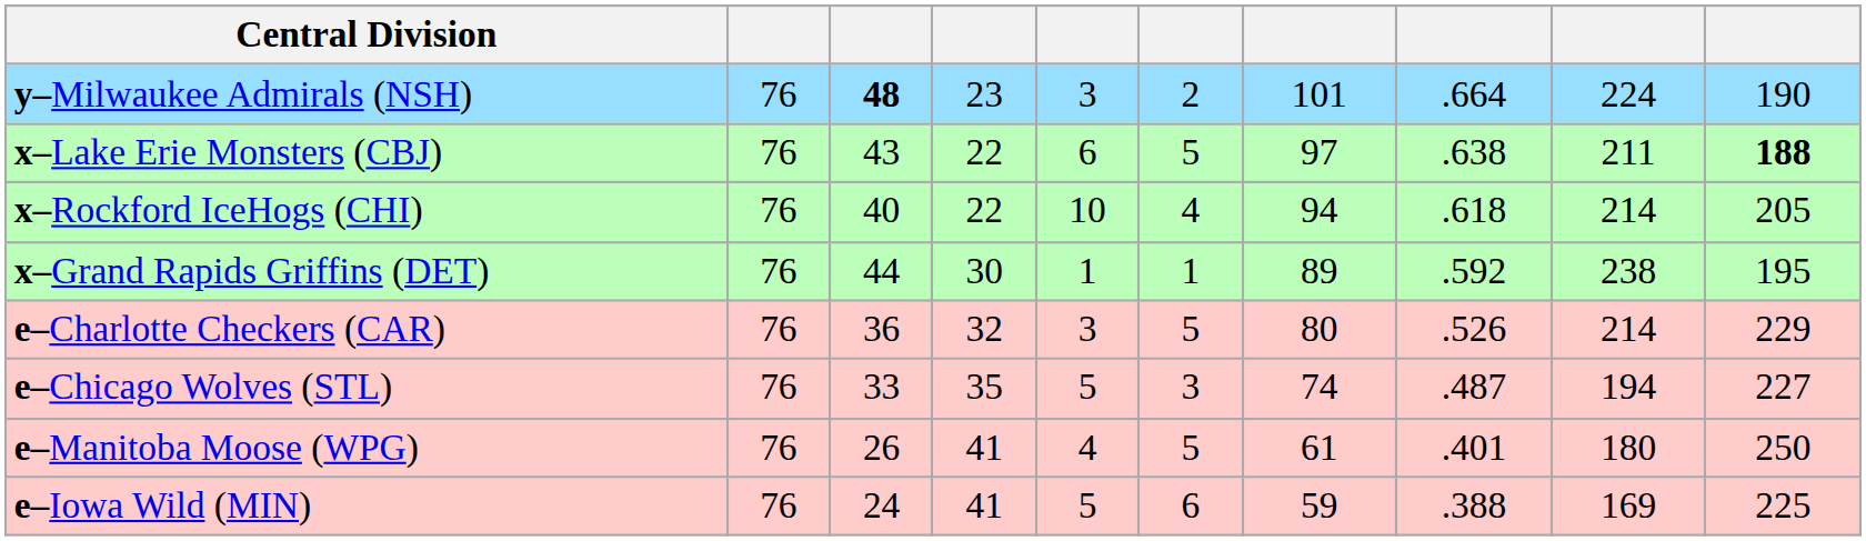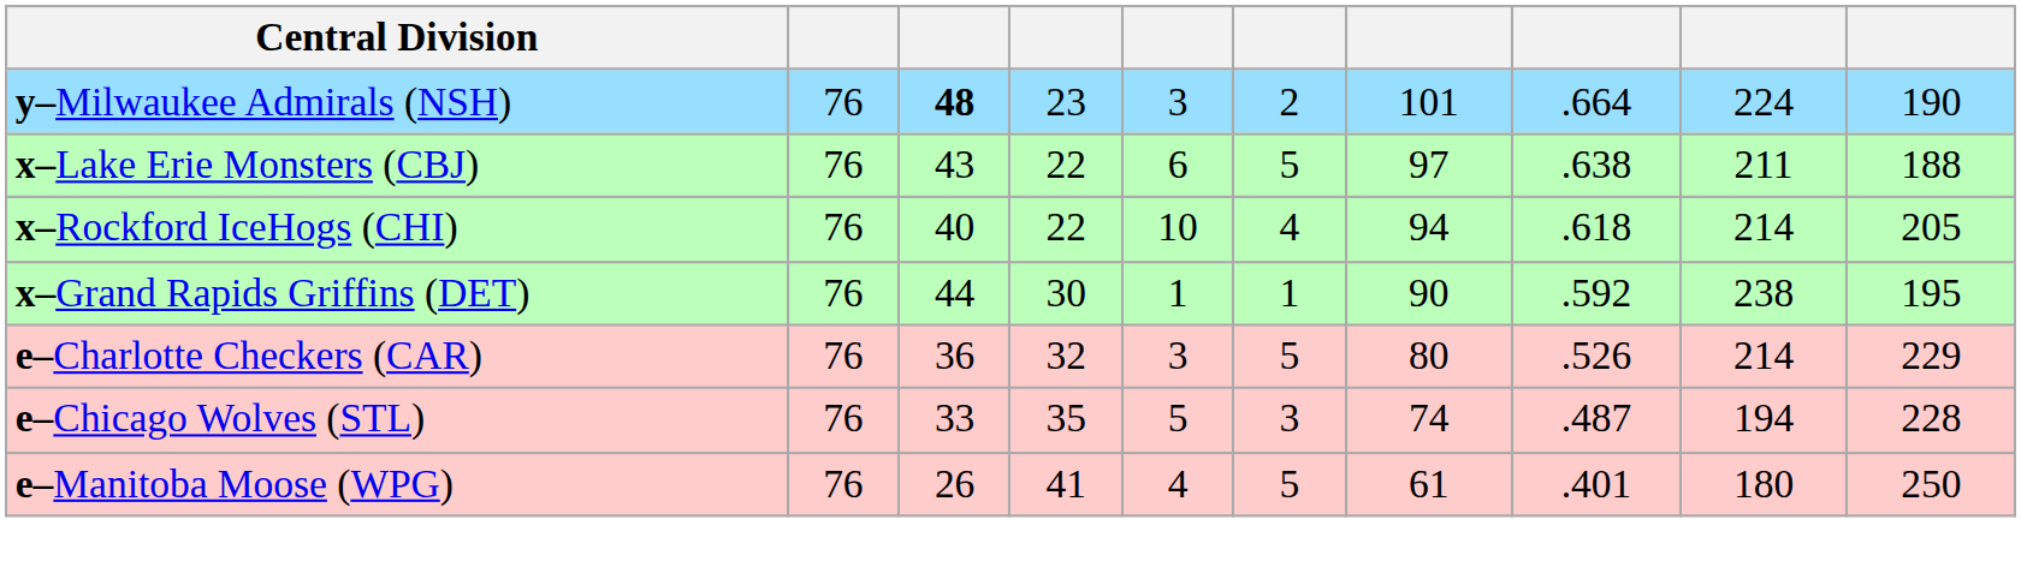 <table class="wikitable" style="text-align:center; width:50em">
 <tr bgcolor="#DDDDFF">
 <th width="35%">Central Division</th>
 <th width="5%"></th>
 <th width="5%"></th>
 <th width="5%"></th>
 <th width="5%"></th>
 <th width="5%"></th>
 <th width="7.5%"></th>
 <th width="7.5%"></th>
 <th width="7.5%"></th>
 <th width="7.5%"></th>
 </tr>
 <tr bgcolor=#97deff>
 <td align=left><strong>y–</strong><a href='#'>Milwaukee Admirals</a> (<a href='#'>NSH</a>)</td>
 <td>76</td>
 <td><strong>48</strong></td>
 <td>23</td>
 <td>3</td>
 <td>2</td>
 <td>101</td>
 <td>.664</td>
 <td>224</td>
 <td>190</td>
 </tr>
 <tr bgcolor=#bbffbb>
 <td align=left><strong>x–</strong><a href='#'>Lake Erie Monsters</a> (<a href='#'>CBJ</a>)</td>
 <td>76</td>
 <td>43</td>
 <td>22</td>
 <td>6</td>
 <td>5</td>
 <td>97</td>
 <td>.638</td>
 <td>211</td>
-<td><strong>188</strong></td>
+<td>188</td>
 </tr>
 <tr bgcolor=#bbffbb>
 <td align=left><strong>x–</strong><a href='#'>Rockford IceHogs</a> (<a href='#'>CHI</a>)</td>
 <td>76</td>
 <td>40</td>
 <td>22</td>
 <td>10</td>
 <td>4</td>
 <td>94</td>
 <td>.618</td>
 <td>214</td>
 <td>205</td>
 </tr>
 <tr bgcolor=#bbffbb>
 <td align=left><strong>x–</strong><a href='#'>Grand Rapids Griffins</a> (<a href='#'>DET</a>)</td>
 <td>76</td>
 <td>44</td>
 <td>30</td>
 <td>1</td>
 <td>1</td>
-<td>89</td>
+<td>90</td>
 <td>.592</td>
 <td>238</td>
 <td>195</td>
 </tr>
 <tr bgcolor=#ffcccc>
 <td align=left><strong>e–</strong><a href='#'>Charlotte Checkers</a> (<a href='#'>CAR</a>)</td>
 <td>76</td>
 <td>36</td>
 <td>32</td>
 <td>3</td>
 <td>5</td>
 <td>80</td>
 <td>.526</td>
 <td>214</td>
 <td>229</td>
 </tr>
 <tr bgcolor=#ffcccc>
 <td align=left><strong>e–</strong><a href='#'>Chicago Wolves</a> (<a href='#'>STL</a>)</td>
 <td>76</td>
 <td>33</td>
 <td>35</td>
 <td>5</td>
 <td>3</td>
 <td>74</td>
 <td>.487</td>
 <td>194</td>
-<td>227</td>
+<td>228</td>
 </tr>
 <tr bgcolor=#ffcccc>
 <td align=left><strong>e–</strong><a href='#'>Manitoba Moose</a> (<a href='#'>WPG</a>)</td>
 <td>76</td>
 <td>26</td>
 <td>41</td>
 <td>4</td>
 <td>5</td>
 <td>61</td>
 <td>.401</td>
 <td>180</td>
 <td>250</td>
 </tr>
-<tr bgcolor=#ffcccc>
-<td align=left><strong>e–</strong><a href='#'>Iowa Wild</a> (<a href='#'>MIN</a>)</td>
-<td>76</td>
-<td>24</td>
-<td>41</td>
-<td>5</td>
-<td>6</td>
-<td>59</td>
-<td>.388</td>
-<td>169</td>
-<td>225</td>
-</tr>
 </table>
